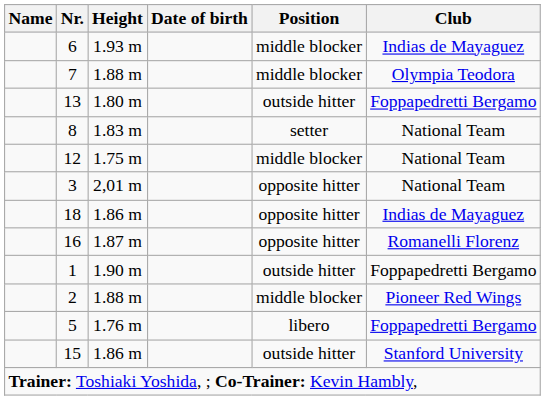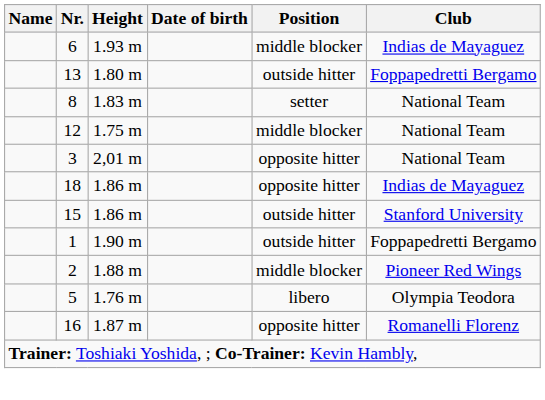 <table class="wikitable sortable" style="margin-bottom:0">
 <tr style="text-align:center; background:lavender;">
 <th>Name</th>
 <th>Nr.</th>
 <th>Height</th>
 <th>Date of birth</th>
 <th>Position</th>
 <th>Club</th>
 </tr>
 <tr style="text-align:center;">
 <td align="left"></td>
 <td>6</td>
 <td>1.93 m</td>
 <td></td>
 <td>middle blocker</td>
 <td><a href='#'>Indias de Mayaguez</a></td>
-</tr>
-<tr style="text-align:center;">
-<td align="left"></td>
-<td>7</td>
-<td>1.88 m</td>
-<td></td>
-<td>middle blocker</td>
-<td><a href='#'>Olympia Teodora</a></td>
 </tr>
 <tr style="text-align:center;">
 <td align="left"></td>
 <td>13</td>
 <td>1.80 m</td>
 <td></td>
 <td>outside hitter</td>
 <td><a href='#'>Foppapedretti Bergamo</a></td>
 </tr>
 <tr style="text-align:center;">
 <td align="left"></td>
 <td>8</td>
 <td>1.83 m</td>
 <td></td>
 <td>setter</td>
 <td>National Team</td>
 </tr>
 <tr style="text-align:center;">
 <td align="left"></td>
 <td>12</td>
 <td>1.75 m</td>
 <td></td>
 <td>middle blocker</td>
 <td>National Team</td>
 </tr>
 <tr style="text-align:center;">
 <td align="left"></td>
 <td>3</td>
 <td>2,01 m</td>
 <td></td>
 <td>opposite hitter</td>
 <td>National Team</td>
 </tr>
 <tr style="text-align:center;">
 <td align="left"></td>
 <td>18</td>
 <td>1.86 m</td>
 <td></td>
 <td>opposite hitter</td>
 <td><a href='#'>Indias de Mayaguez</a></td>
 </tr>
 <tr style="text-align:center;">
 <td align="left"></td>
-<td>16</td>
-<td>1.87 m</td>
+<td>15</td>
+<td>1.86 m</td>
 <td></td>
-<td>opposite hitter</td>
-<td><a href='#'>Romanelli Florenz</a></td>
+<td>outside hitter</td>
+<td><a href='#'>Stanford University</a></td>
 </tr>
 <tr style="text-align:center;">
 <td align="left"></td>
 <td>1</td>
 <td>1.90 m</td>
 <td></td>
 <td>outside hitter</td>
 <td>Foppapedretti Bergamo</td>
 </tr>
 <tr style="text-align:center;">
 <td align="left"></td>
 <td>2</td>
 <td>1.88 m</td>
 <td></td>
 <td>middle blocker</td>
 <td><a href='#'>Pioneer Red Wings</a></td>
 </tr>
 <tr style="text-align:center;">
 <td align="left"></td>
 <td>5</td>
 <td>1.76 m</td>
 <td></td>
 <td>libero</td>
-<td><a href='#'>Foppapedretti Bergamo</a></td>
+<td>Olympia Teodora</td>
 </tr>
 <tr style="text-align:center;">
 <td align="left"></td>
-<td>15</td>
-<td>1.86 m</td>
+<td>16</td>
+<td>1.87 m</td>
 <td></td>
-<td>outside hitter</td>
-<td><a href='#'>Stanford University</a></td>
+<td>opposite hitter</td>
+<td><a href='#'>Romanelli Florenz</a></td>
 </tr>
 <tr class="sortbottom">
 <td colspan="6"><strong>Trainer:</strong> <a href='#'>Toshiaki Yoshida</a>, ; <strong>Co-Trainer:</strong> <a href='#'>Kevin Hambly</a>, </td>
 </tr>
 </table>
